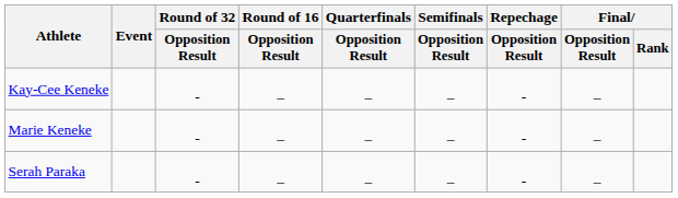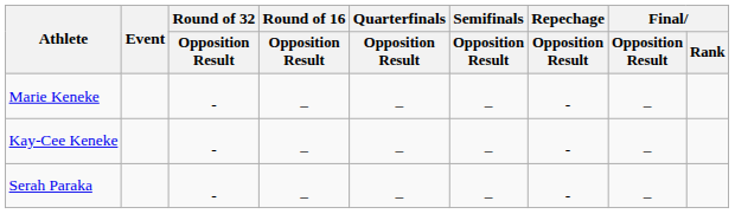 <table class="wikitable" style="font-size:90%;">
 <tr>
 <th rowspan=2>Athlete</th>
 <th rowspan=2>Event</th>
 <th>Round of 32</th>
 <th>Round of 16</th>
 <th>Quarterfinals</th>
 <th>Semifinals</th>
 <th>Repechage</th>
 <th colspan=2>Final/</th>
 </tr>
 <tr style="font-size:95%">
 <th>Opposition<br>Result</th>
 <th>Opposition<br>Result</th>
 <th>Opposition<br>Result</th>
 <th>Opposition<br>Result</th>
 <th>Opposition<br>Result</th>
 <th>Opposition<br>Result</th>
 <th>Rank</th>
 </tr>
 <tr align=center>
-<td align=left><a href='#'>Kay-Cee Keneke</a></td>
+<td align=left><a href='#'>Marie Keneke</a></td>
 <td align=left></td>
 <td><br> -</td>
 <td><br> –</td>
 <td><br> –</td>
 <td><br> –</td>
 <td><br> -</td>
 <td><br> –</td>
 <td></td>
 </tr>
 <tr align=center>
-<td align=left><a href='#'>Marie Keneke</a></td>
+<td align=left><a href='#'>Kay-Cee Keneke</a></td>
 <td align=left></td>
 <td><br> -</td>
 <td><br> –</td>
 <td><br> –</td>
 <td><br> –</td>
 <td><br> -</td>
 <td><br> –</td>
 <td></td>
 </tr>
 <tr align=center>
 <td align=left><a href='#'>Serah Paraka</a></td>
 <td align=left></td>
 <td><br> -</td>
 <td><br> –</td>
 <td><br> –</td>
 <td><br> –</td>
 <td><br> -</td>
 <td><br> –</td>
 <td></td>
 </tr>
 </table>
